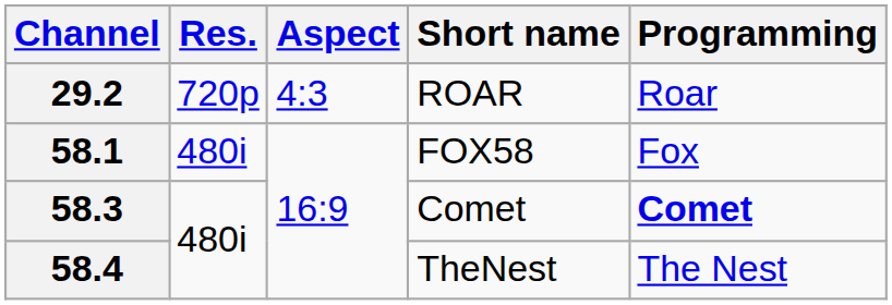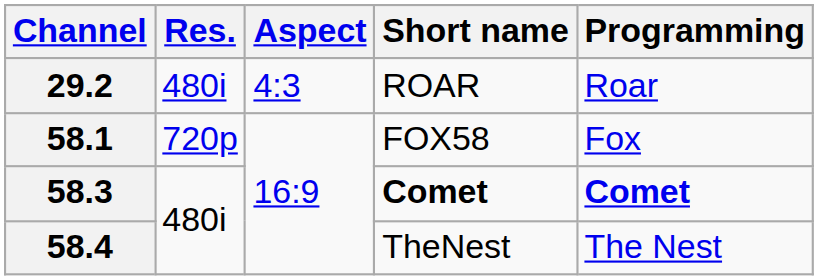 <table class="wikitable">
 <tr>
 <th><a href='#'>Channel</a></th>
 <th><a href='#'>Res.</a></th>
 <th><a href='#'>Aspect</a></th>
 <th>Short name</th>
 <th>Programming</th>
 </tr>
 <tr>
 <th scope = "row">29.2</th>
-<td><a href='#'>720p</a></td>
+<td><a href='#'>480i</a></td>
 <td><a href='#'>4:3</a></td>
 <td>ROAR</td>
 <td><a href='#'>Roar</a></td>
 </tr>
 <tr>
 <th scope = "row">58.1</th>
-<td><a href='#'>480i</a></td>
+<td><a href='#'>720p</a></td>
 <td rowspan=3><a href='#'>16:9</a></td>
 <td>FOX58</td>
 <td><a href='#'>Fox</a></td>
 </tr>
 <tr>
 <th scope = "row">58.3</th>
 <td rowspan=2>480i</td>
-<td>Comet</td>
+<td><strong>Comet</strong></td>
 <td><strong><a href='#'>Comet</a></strong></td>
 </tr>
 <tr>
 <th scope = "row">58.4</th>
 <td>TheNest</td>
 <td><a href='#'>The Nest</a></td>
 </tr>
 </table>
